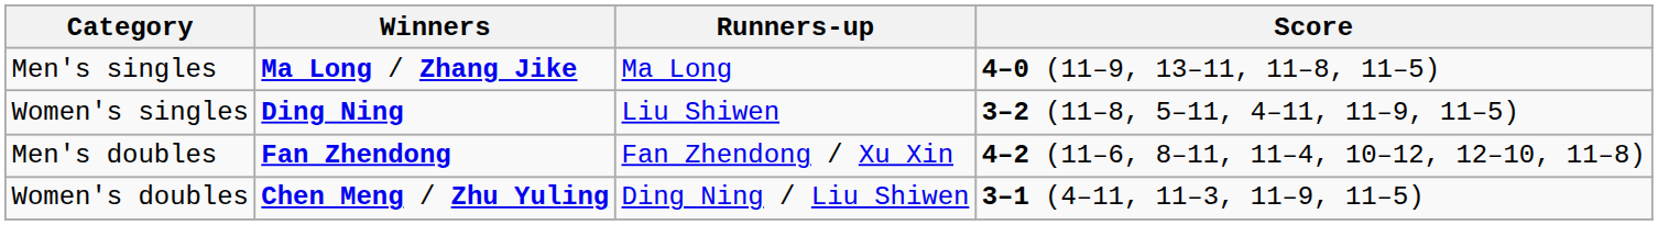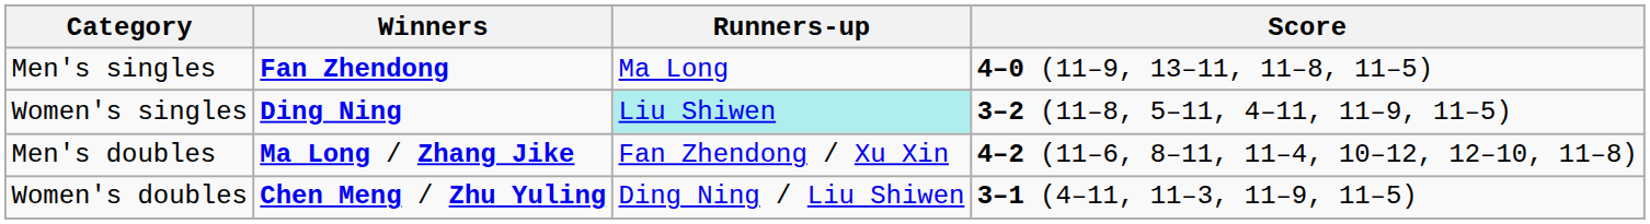 <table class=wikitable style="white-space:nowrap;">
 <tr>
 <th>Category</th>
 <th>Winners</th>
 <th>Runners-up</th>
 <th>Score</th>
 </tr>
 <tr>
 <td>Men's singles</td>
-<td> <strong><a href='#'>Ma Long</a></strong> / <strong><a href='#'>Zhang Jike</a></strong></td>
+<td> <strong><a href='#'>Fan Zhendong</a></strong></td>
 <td> <a href='#'>Ma Long</a></td>
 <td><strong>4–0</strong> (11–9, 13–11, 11–8, 11–5)</td>
 </tr>
 <tr>
 <td>Women's singles</td>
 <td> <strong><a href='#'>Ding Ning</a></strong></td>
-<td> <a href='#'>Liu Shiwen</a></td>
+<td style="background: paleturquoise;"> <a href='#'>Liu Shiwen</a></td>
 <td><strong>3–2</strong> (11–8, 5–11, 4–11, 11–9, 11–5)</td>
 </tr>
 <tr>
 <td>Men's doubles</td>
-<td> <strong><a href='#'>Fan Zhendong</a></strong></td>
+<td> <strong><a href='#'>Ma Long</a></strong> / <strong><a href='#'>Zhang Jike</a></strong></td>
 <td> <a href='#'>Fan Zhendong</a> / <a href='#'>Xu Xin</a></td>
 <td><strong>4–2</strong> (11–6, 8–11, 11–4, 10–12, 12–10, 11–8)</td>
 </tr>
 <tr>
 <td>Women's doubles</td>
 <td> <strong><a href='#'>Chen Meng</a></strong> / <strong><a href='#'>Zhu Yuling</a></strong></td>
 <td> <a href='#'>Ding Ning</a> / <a href='#'>Liu Shiwen</a></td>
 <td><strong>3–1</strong> (4–11, 11–3, 11–9, 11–5)</td>
 </tr>
 </table>
